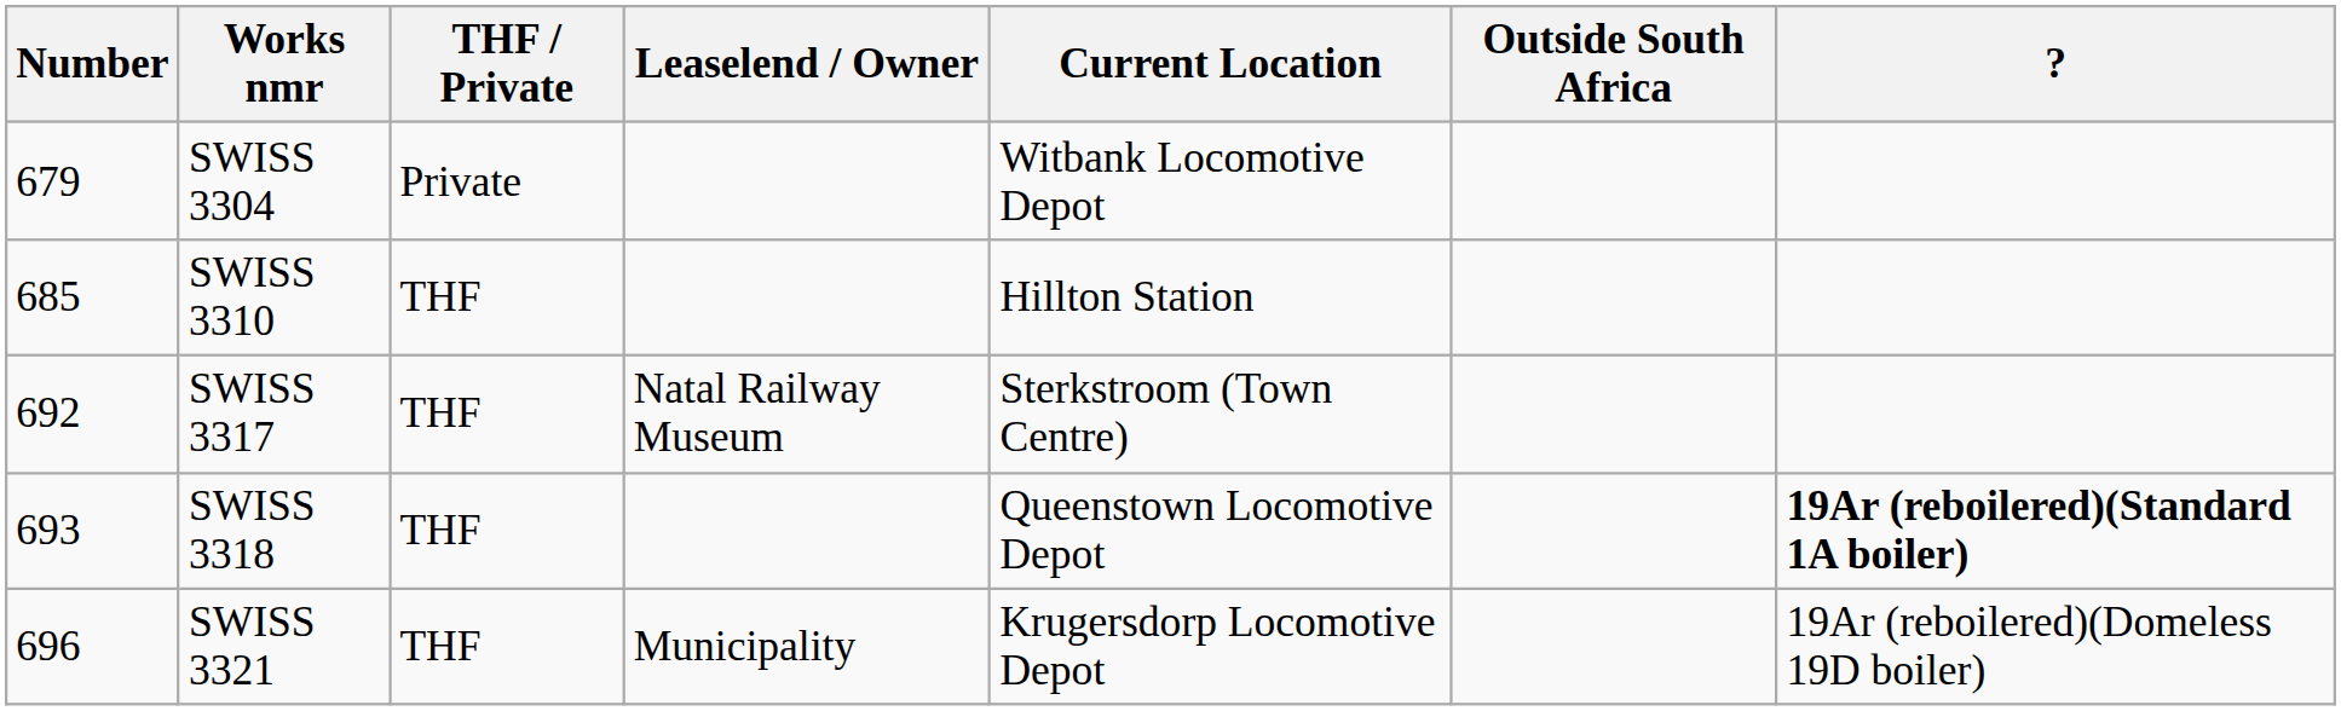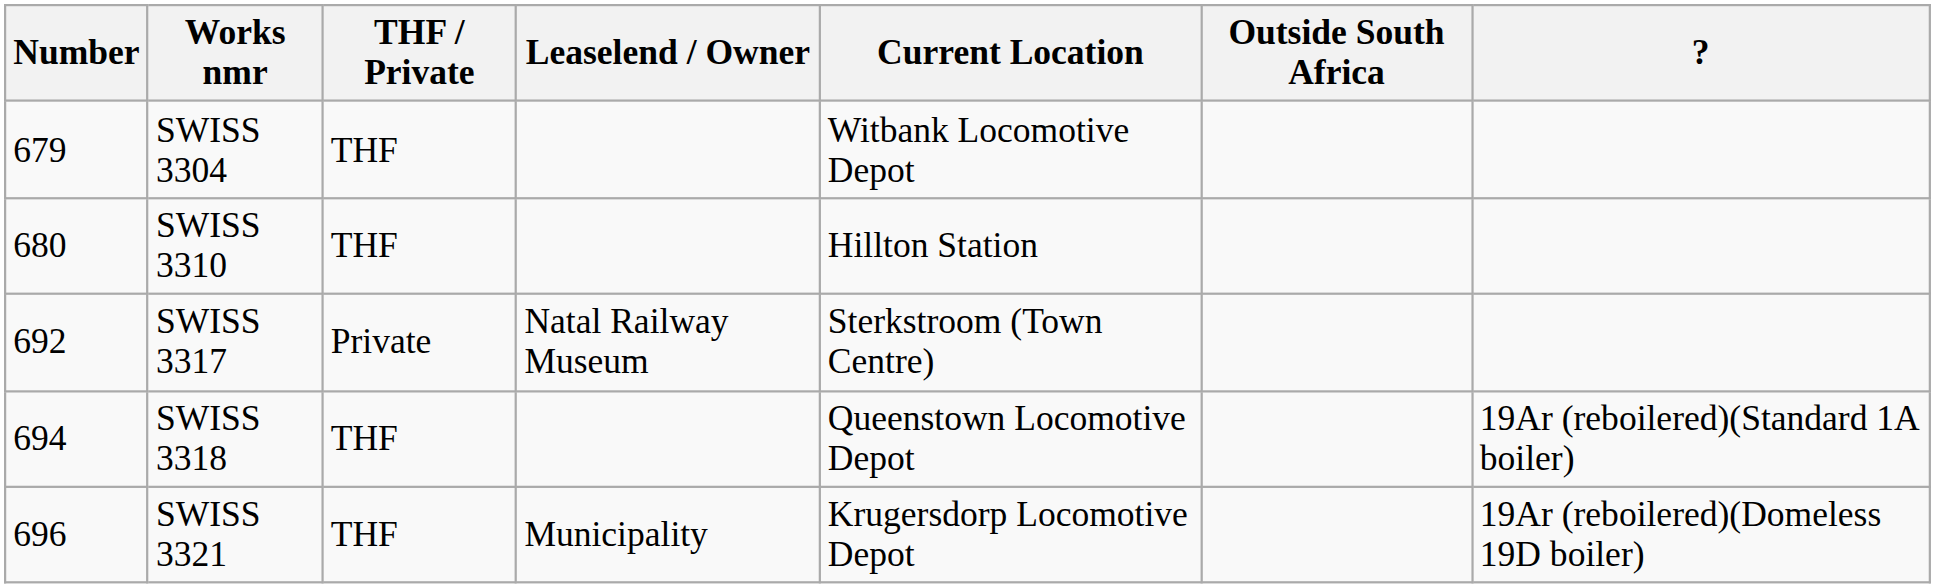 <table class="wikitable">
 <tr>
 <th>Number</th>
 <th>Works nmr</th>
 <th>THF / Private</th>
 <th>Leaselend / Owner</th>
 <th>Current Location</th>
 <th>Outside South Africa</th>
 <th>?</th>
 </tr>
 <tr>
 <td>679</td>
 <td>SWISS 3304</td>
-<td>Private</td>
+<td>THF</td>
 <td></td>
 <td>Witbank Locomotive Depot</td>
 <td></td>
 <td></td>
 </tr>
 <tr>
-<td>685</td>
+<td>680</td>
 <td>SWISS 3310</td>
 <td>THF</td>
 <td></td>
 <td>Hillton Station</td>
 <td></td>
 <td></td>
 </tr>
 <tr>
 <td>692</td>
 <td>SWISS 3317</td>
-<td>THF</td>
+<td>Private</td>
 <td>Natal Railway Museum</td>
 <td>Sterkstroom (Town Centre)</td>
 <td></td>
 <td></td>
 </tr>
 <tr>
-<td>693</td>
+<td>694</td>
 <td>SWISS 3318</td>
 <td>THF</td>
 <td></td>
 <td>Queenstown Locomotive Depot</td>
 <td></td>
-<td><strong>19Ar (reboilered)(Standard 1A boiler)</strong></td>
+<td>19Ar (reboilered)(Standard 1A boiler)</td>
 </tr>
 <tr>
 <td>696</td>
 <td>SWISS 3321</td>
 <td>THF</td>
 <td>Municipality</td>
 <td>Krugersdorp Locomotive Depot</td>
 <td></td>
 <td>19Ar (reboilered)(Domeless 19D boiler)</td>
 </tr>
 </table>
